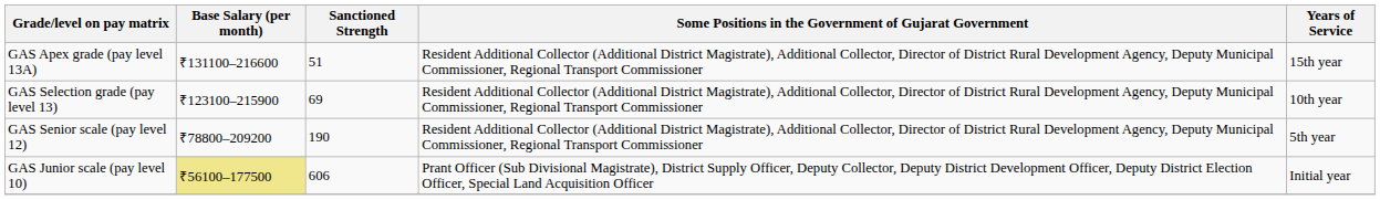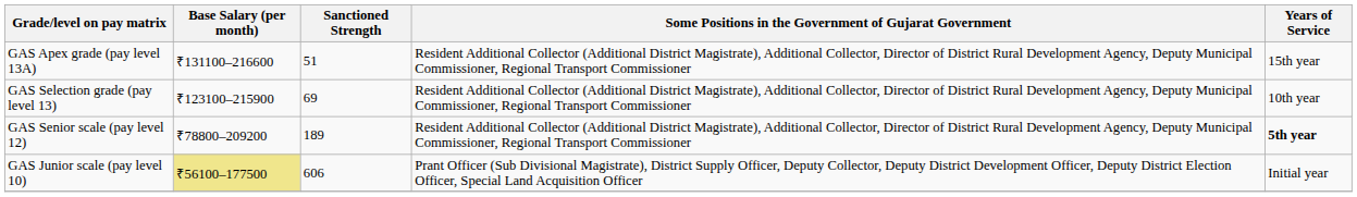 <table class="wikitable sortable">
 <tr>
 <th>Grade/level on pay matrix</th>
 <th>Base Salary (per month)</th>
 <th>Sanctioned Strength</th>
 <th>Some Positions in the Government of Gujarat Government</th>
 <th>Years of Service</th>
 </tr>
 <tr>
 <td>GAS Apex grade (pay level 13A)</td>
 <td>₹131100–216600</td>
 <td>51</td>
 <td>Resident Additional Collector (Additional District Magistrate), Additional Collector, Director of District Rural Development Agency, Deputy Municipal Commissioner, Regional Transport Commissioner</td>
 <td>15th year</td>
 </tr>
 <tr>
 <td>GAS Selection grade (pay level 13)</td>
 <td>₹123100–215900</td>
 <td>69</td>
 <td>Resident Additional Collector (Additional District Magistrate), Additional Collector, Director of District Rural Development Agency, Deputy Municipal Commissioner, Regional Transport Commissioner</td>
 <td>10th year</td>
 </tr>
 <tr>
 <td>GAS Senior scale (pay level 12)</td>
 <td>₹78800–209200</td>
-<td>190</td>
+<td>189</td>
 <td>Resident Additional Collector (Additional District Magistrate), Additional Collector, Director of District Rural Development Agency, Deputy Municipal Commissioner, Regional Transport Commissioner</td>
-<td>5th year</td>
+<td><strong>5th year</strong></td>
 </tr>
 <tr>
 <td>GAS Junior scale (pay level 10)</td>
 <td style="background: khaki;">₹56100–177500</td>
 <td>606</td>
 <td>Prant Officer (Sub Divisional Magistrate), District Supply Officer, Deputy Collector, Deputy District Development Officer, Deputy District Election Officer, Special Land Acquisition Officer</td>
 <td>Initial year</td>
 </tr>
 <tr>
 </tr>
 </table>
